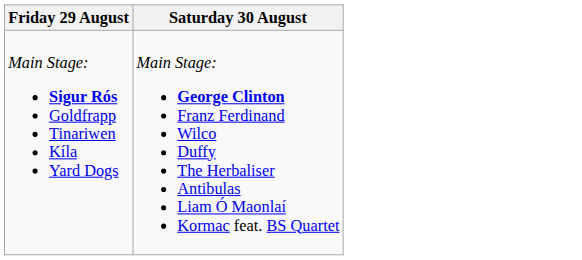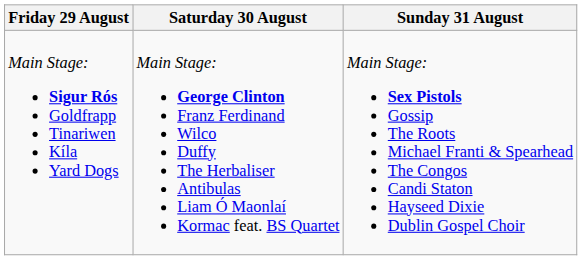 <table class="wikitable" style="float:left; margin-right:1em">
 <tr>
 <th>Friday 29 August</th>
 <th>Saturday 30 August</th>
+<th>Sunday 31 August</th>
 </tr>
 <tr valign="top">
 <td><br><em>Main Stage:</em><ul><li><strong><a href='#'>Sigur Rós</a></strong></li><li><a href='#'>Goldfrapp</a></li><li><a href='#'>Tinariwen</a></li><li><a href='#'>Kíla</a></li><li><a href='#'>Yard Dogs</a></li></ul></td>
 <td><br><em>Main Stage:</em><ul><li><strong><a href='#'>George Clinton</a></strong></li><li><a href='#'>Franz Ferdinand</a></li><li><a href='#'>Wilco</a></li><li><a href='#'>Duffy</a></li><li><a href='#'>The Herbaliser</a></li><li><a href='#'>Antibulas</a></li><li><a href='#'>Liam Ó Maonlaí</a></li><li><a href='#'>Kormac</a> feat. <a href='#'>BS Quartet</a></li></ul></td>
+<td><br><em>Main Stage:</em><ul><li><strong><a href='#'>Sex Pistols</a></strong></li><li><a href='#'>Gossip</a></li><li><a href='#'>The Roots</a></li><li><a href='#'>Michael Franti & Spearhead</a></li><li><a href='#'>The Congos</a></li><li><a href='#'>Candi Staton</a></li><li><a href='#'>Hayseed Dixie</a></li><li><a href='#'>Dublin Gospel Choir</a></li></ul></td>
 </tr>
 </table>
